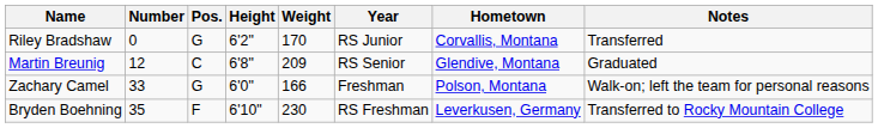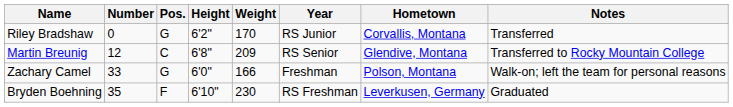 <table class="wikitable sortable" border="1">
 <tr>
 <th>Name</th>
 <th>Number</th>
 <th>Pos.</th>
 <th>Height</th>
 <th>Weight</th>
 <th>Year</th>
 <th>Hometown</th>
 <th class="unsortable">Notes</th>
 </tr>
 <tr>
 <td>Riley Bradshaw</td>
 <td>0</td>
 <td>G</td>
 <td>6'2"</td>
 <td>170</td>
 <td>RS Junior</td>
 <td><a href='#'>Corvallis, Montana</a></td>
 <td>Transferred</td>
 </tr>
 <tr>
 <td><a href='#'>Martin Breunig</a></td>
 <td>12</td>
 <td>C</td>
 <td>6'8"</td>
 <td>209</td>
 <td>RS Senior</td>
 <td><a href='#'>Glendive, Montana</a></td>
-<td>Graduated</td>
+<td>Transferred to <a href='#'>Rocky Mountain College</a></td>
 </tr>
 <tr>
 <td>Zachary Camel</td>
 <td>33</td>
 <td>G</td>
 <td>6'0"</td>
 <td>166</td>
 <td>Freshman</td>
 <td><a href='#'>Polson, Montana</a></td>
 <td>Walk-on; left the team for personal reasons</td>
 </tr>
 <tr>
 <td>Bryden Boehning</td>
 <td>35</td>
 <td>F</td>
 <td>6'10"</td>
 <td>230</td>
 <td>RS Freshman</td>
 <td><a href='#'>Leverkusen, Germany</a></td>
-<td>Transferred to <a href='#'>Rocky Mountain College</a></td>
+<td>Graduated</td>
 </tr>
 </table>
